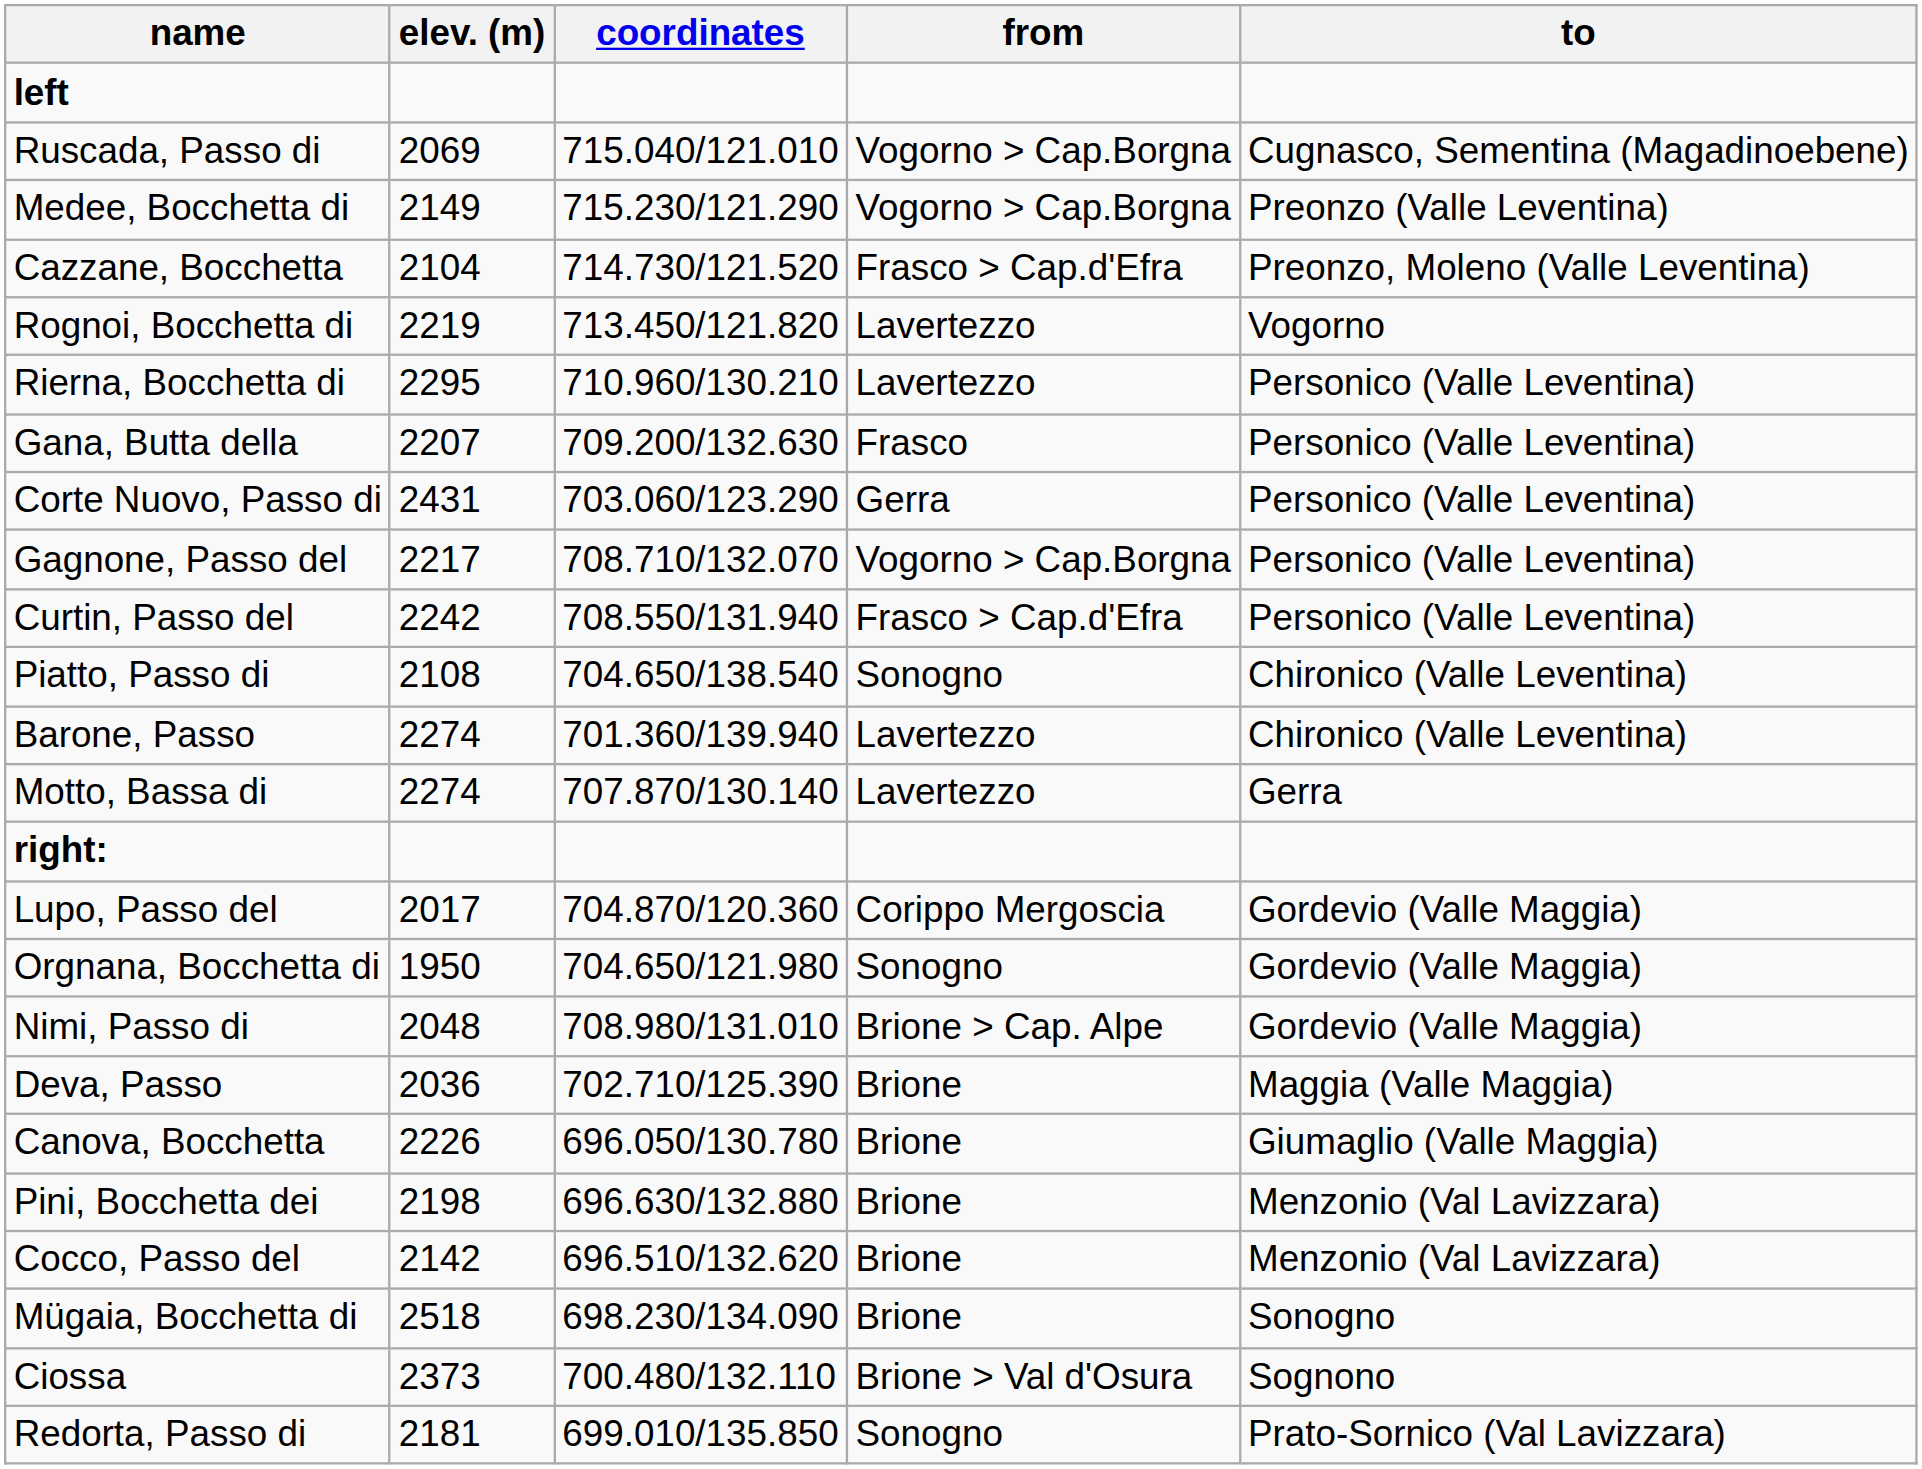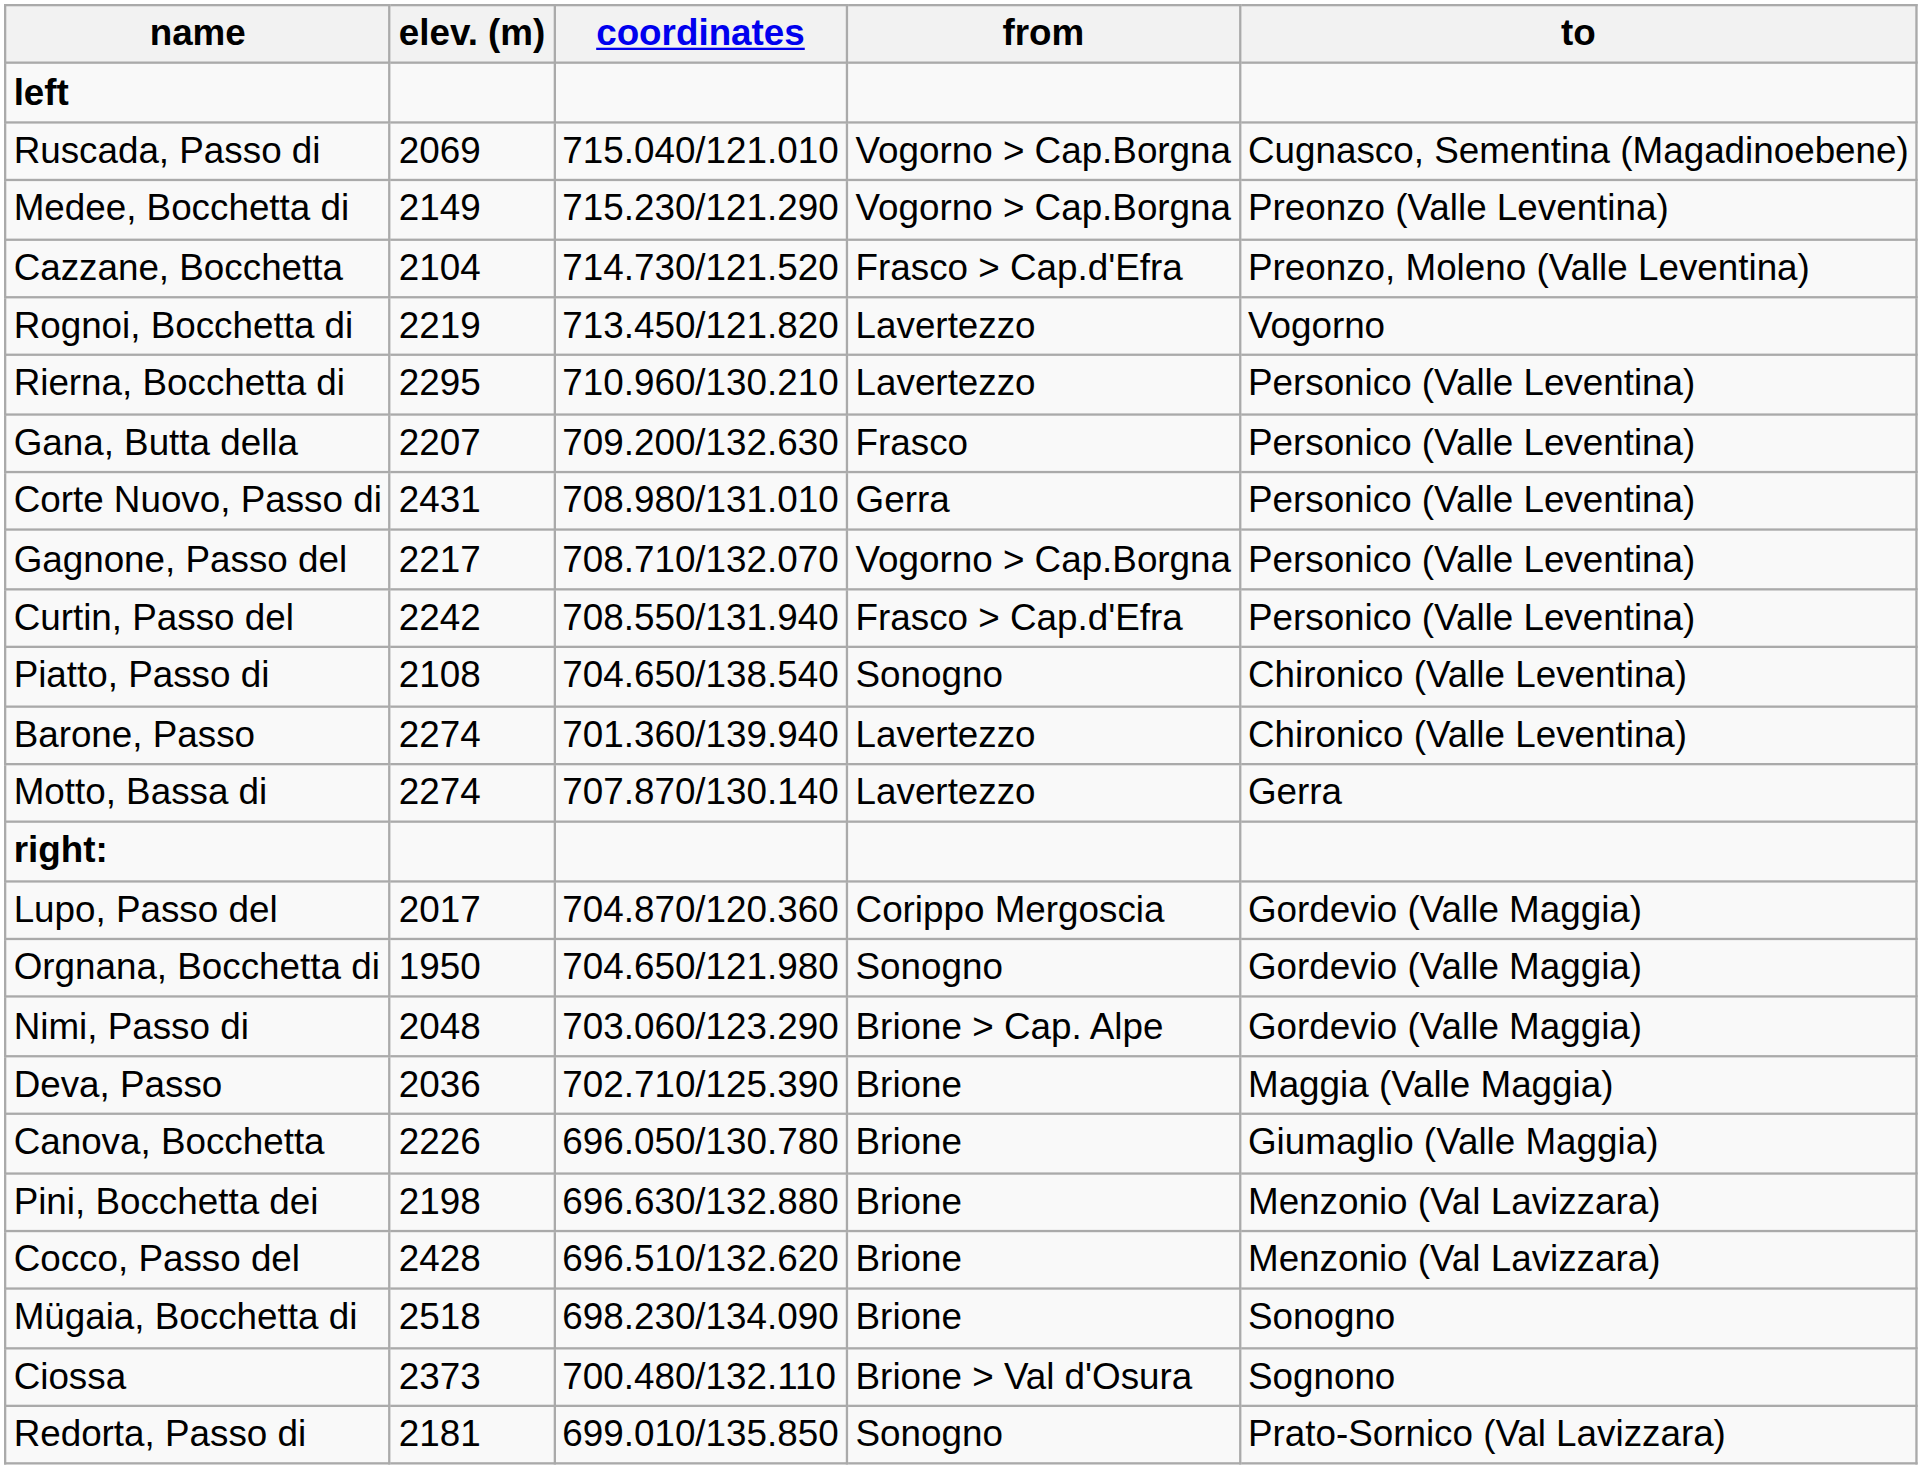 <table class="wikitable">
 <tr class="hintergrundfarbe6">
 <th>name</th>
 <th>elev. (m)</th>
 <th><a href='#'>coordinates</a></th>
 <th>from</th>
 <th>to</th>
 </tr>
 <tr>
 <td><strong>left</strong></td>
 <td></td>
 <td></td>
 <td></td>
 <td></td>
 </tr>
 <tr>
 <td>Ruscada, Passo di</td>
 <td>2069</td>
 <td>715.040/121.010</td>
 <td>Vogorno > Cap.Borgna</td>
 <td>Cugnasco, Sementina (Magadinoebene)</td>
 </tr>
 <tr>
 <td>Medee, Bocchetta di</td>
 <td>2149</td>
 <td>715.230/121.290</td>
 <td>Vogorno > Cap.Borgna</td>
 <td>Preonzo (Valle Leventina)</td>
 </tr>
 <tr>
 <td>Cazzane, Bocchetta</td>
 <td>2104</td>
 <td>714.730/121.520</td>
 <td>Frasco > Cap.d'Efra</td>
 <td>Preonzo, Moleno (Valle Leventina)</td>
 </tr>
 <tr>
 <td>Rognoi, Bocchetta di</td>
 <td>2219</td>
 <td>713.450/121.820</td>
 <td>Lavertezzo</td>
 <td>Vogorno</td>
 </tr>
 <tr>
 <td>Rierna, Bocchetta di</td>
 <td>2295</td>
 <td>710.960/130.210</td>
 <td>Lavertezzo</td>
 <td>Personico (Valle Leventina)</td>
 </tr>
 <tr>
 <td>Gana, Butta della</td>
 <td>2207</td>
 <td>709.200/132.630</td>
 <td>Frasco</td>
 <td>Personico (Valle Leventina)</td>
 </tr>
 <tr>
 <td>Corte Nuovo, Passo di</td>
 <td>2431</td>
-<td>703.060/123.290</td>
+<td>708.980/131.010</td>
 <td>Gerra</td>
 <td>Personico (Valle Leventina)</td>
 </tr>
 <tr>
 <td>Gagnone, Passo del</td>
 <td>2217</td>
 <td>708.710/132.070</td>
 <td>Vogorno > Cap.Borgna</td>
 <td>Personico (Valle Leventina)</td>
 </tr>
 <tr>
 <td>Curtin, Passo del</td>
 <td>2242</td>
 <td>708.550/131.940</td>
 <td>Frasco > Cap.d'Efra</td>
 <td>Personico (Valle Leventina)</td>
 </tr>
 <tr>
 <td>Piatto, Passo di</td>
 <td>2108</td>
 <td>704.650/138.540</td>
 <td>Sonogno</td>
 <td>Chironico (Valle Leventina)</td>
 </tr>
 <tr>
 <td>Barone, Passo</td>
 <td>2274</td>
 <td>701.360/139.940</td>
 <td>Lavertezzo</td>
 <td>Chironico (Valle Leventina)</td>
 </tr>
 <tr>
 <td>Motto, Bassa di</td>
 <td>2274</td>
 <td>707.870/130.140</td>
 <td>Lavertezzo</td>
 <td>Gerra</td>
 </tr>
 <tr>
 <td><strong>right:</strong></td>
 <td></td>
 <td></td>
 <td></td>
 <td></td>
 </tr>
 <tr>
 <td>Lupo, Passo del</td>
 <td>2017</td>
 <td>704.870/120.360</td>
 <td>Corippo Mergoscia</td>
 <td>Gordevio (Valle Maggia)</td>
 </tr>
 <tr>
 <td>Orgnana, Bocchetta di</td>
 <td>1950</td>
 <td>704.650/121.980</td>
 <td>Sonogno</td>
 <td>Gordevio (Valle Maggia)</td>
 </tr>
 <tr>
 <td>Nimi, Passo di</td>
 <td>2048</td>
-<td>708.980/131.010</td>
+<td>703.060/123.290</td>
 <td>Brione > Cap. Alpe</td>
 <td>Gordevio (Valle Maggia)</td>
 </tr>
 <tr>
 <td>Deva, Passo</td>
 <td>2036</td>
 <td>702.710/125.390</td>
 <td>Brione</td>
 <td>Maggia (Valle Maggia)</td>
 </tr>
 <tr>
 <td>Canova, Bocchetta</td>
 <td>2226</td>
 <td>696.050/130.780</td>
 <td>Brione</td>
 <td>Giumaglio (Valle Maggia)</td>
 </tr>
 <tr>
 <td>Pini, Bocchetta dei</td>
 <td>2198</td>
 <td>696.630/132.880</td>
 <td>Brione</td>
 <td>Menzonio (Val Lavizzara)</td>
 </tr>
 <tr>
 <td>Cocco, Passo del</td>
-<td>2142</td>
+<td>2428</td>
 <td>696.510/132.620</td>
 <td>Brione</td>
 <td>Menzonio (Val Lavizzara)</td>
 </tr>
 <tr>
 <td>Mügaia, Bocchetta di</td>
 <td>2518</td>
 <td>698.230/134.090</td>
 <td>Brione</td>
 <td>Sonogno</td>
 </tr>
 <tr>
 <td>Ciossa</td>
 <td>2373</td>
 <td>700.480/132.110</td>
 <td>Brione > Val d'Osura</td>
 <td>Sognono</td>
 </tr>
 <tr>
 <td>Redorta, Passo di</td>
 <td>2181</td>
 <td>699.010/135.850</td>
 <td>Sonogno</td>
 <td>Prato-Sornico (Val Lavizzara)</td>
 </tr>
 </table>
